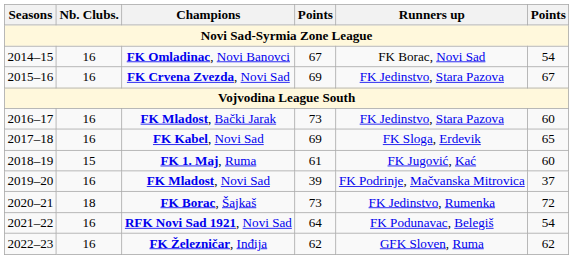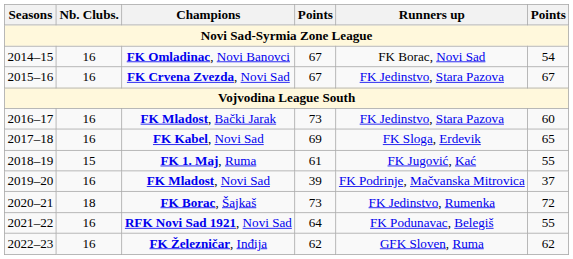 <table class="wikitable" style="text-align:center;">
 <tr>
 <th>Seasons</th>
 <th>Nb. Clubs.</th>
 <th>Champions</th>
 <th>Points</th>
 <th>Runners up</th>
 <th>Points</th>
 </tr>
 <tr bgcolor="#FFF8DC">
 <td colspan=6 align=center><strong>Novi Sad-Syrmia Zone League</strong></td>
 </tr>
 <tr>
 <td>2014–15</td>
 <td>16</td>
 <td><strong><a href='#'>FK Omladinac</a></strong>, <a href='#'>Novi Banovci</a></td>
 <td>67</td>
 <td>FK Borac, <a href='#'>Novi Sad</a></td>
 <td>54</td>
 </tr>
 <tr>
 <td>2015–16</td>
 <td>16</td>
 <td><strong><a href='#'>FK Crvena Zvezda</a></strong>, <a href='#'>Novi Sad</a></td>
-<td>69</td>
+<td>67</td>
 <td><a href='#'>FK Jedinstvo</a>, <a href='#'>Stara Pazova</a></td>
 <td>67</td>
 </tr>
 <tr bgcolor="#FF F8 DC">
 <td colspan=6 align=center><strong>Vojvodina League South</strong></td>
 </tr>
 <tr>
 <td>2016–17</td>
 <td>16</td>
 <td><strong><a href='#'>FK Mladost</a></strong>, <a href='#'>Bački Jarak</a></td>
 <td>73</td>
 <td><a href='#'>FK Jedinstvo</a>, <a href='#'>Stara Pazova</a></td>
 <td>60</td>
 </tr>
 <tr>
 <td>2017–18</td>
 <td>16</td>
 <td><strong><a href='#'>FK Kabel</a></strong>, <a href='#'>Novi Sad</a></td>
 <td>69</td>
 <td><a href='#'>FK Sloga</a>, <a href='#'>Erdevik</a></td>
 <td>65</td>
 </tr>
 <tr>
 <td>2018–19</td>
 <td>15</td>
 <td><strong><a href='#'>FK 1. Maj</a></strong>, <a href='#'>Ruma</a></td>
 <td>61</td>
 <td><a href='#'>FK Jugović</a>, <a href='#'>Kać</a></td>
-<td>60</td>
+<td>55</td>
 </tr>
 <tr>
 <td>2019–20</td>
 <td>16</td>
 <td><strong><a href='#'>FK Mladost</a></strong>, <a href='#'>Novi Sad</a></td>
 <td>39</td>
 <td><a href='#'>FK Podrinje</a>, <a href='#'>Mačvanska Mitrovica</a></td>
 <td>37</td>
 </tr>
 <tr>
 <td>2020–21</td>
 <td>18</td>
 <td><strong><a href='#'>FK Borac</a></strong>, <a href='#'>Šajkaš</a></td>
 <td>73</td>
 <td><a href='#'>FK Jedinstvo</a>, <a href='#'>Rumenka</a></td>
 <td>72</td>
 </tr>
 <tr>
 <td>2021–22</td>
 <td>16</td>
 <td><strong><a href='#'>RFK Novi Sad 1921</a></strong>, <a href='#'>Novi Sad</a></td>
 <td>64</td>
 <td><a href='#'>FK Podunavac</a>, <a href='#'>Belegiš</a></td>
-<td>54</td>
+<td>55</td>
 </tr>
 <tr>
 <td>2022–23</td>
 <td>16</td>
 <td><strong><a href='#'>FK Železničar</a></strong>, <a href='#'>Inđija</a></td>
 <td>62</td>
 <td><a href='#'>GFK Sloven</a>, <a href='#'>Ruma</a></td>
 <td>62</td>
 </tr>
 </table>
